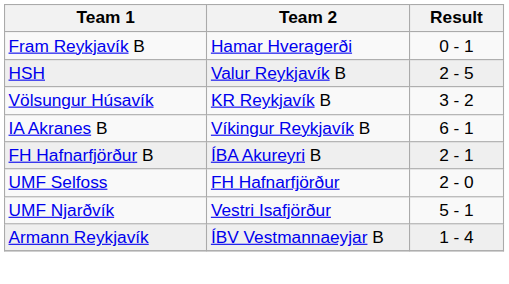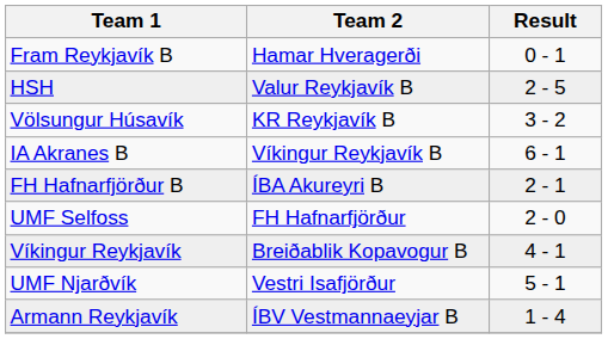 <table class="wikitable">
 <tr>
 <th width="180">Team 1</th>
 <th width="180">Team 2</th>
 <th width="80">Result</th>
 </tr>
 <tr>
 <td><a href='#'>Fram Reykjavík</a> B</td>
 <td><a href='#'>Hamar Hveragerði</a></td>
 <td align="center">0 - 1</td>
 </tr>
 <tr style="background:#EFEFEF">
 <td><a href='#'>HSH</a></td>
 <td><a href='#'>Valur Reykjavík</a> B</td>
 <td align="center">2 - 5</td>
 </tr>
 <tr>
 <td><a href='#'>Völsungur Húsavík</a></td>
 <td><a href='#'>KR Reykjavík</a> B</td>
 <td align="center">3 - 2</td>
 </tr>
 <tr>
 <td><a href='#'>IA Akranes</a> B</td>
 <td><a href='#'>Víkingur Reykjavík</a> B</td>
 <td align="center">6 - 1</td>
 </tr>
 <tr style="background:#EFEFEF">
 <td><a href='#'>FH Hafnarfjörður</a> B</td>
 <td><a href='#'>ÍBA Akureyri</a> B</td>
 <td align="center">2 - 1</td>
 </tr>
 <tr>
 <td><a href='#'>UMF Selfoss</a></td>
 <td><a href='#'>FH Hafnarfjörður</a></td>
 <td align="center">2 - 0</td>
 </tr>
+<tr style="background:#EFEFEF">
+<td><a href='#'>Víkingur Reykjavík</a></td>
+<td><a href='#'>Breiðablik Kopavogur</a> B</td>
+<td align="center">4 - 1</td>
+</tr>
 <tr>
 <td><a href='#'>UMF Njarðvík</a></td>
 <td><a href='#'>Vestri Isafjörður</a></td>
 <td align="center">5 - 1</td>
 </tr>
 <tr style="background:#EFEFEF">
 <td><a href='#'>Armann Reykjavík</a></td>
 <td><a href='#'>ÍBV Vestmannaeyjar</a> B</td>
 <td align="center">1 - 4</td>
 </tr>
 <tr>
 </tr>
 </table>
